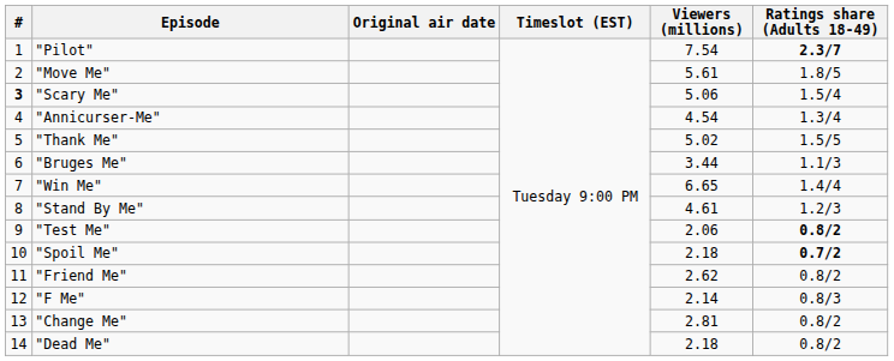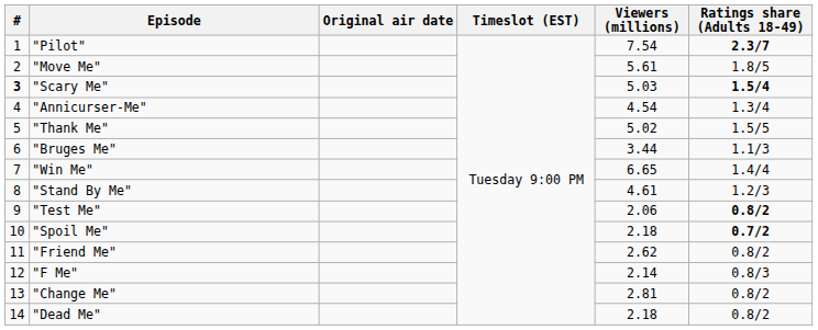 <table style="text-align:center;" class="wikitable sortable">
 <tr>
 <th style="padding:0 8px;" class="unsortable">#</th>
 <th style="width:290px;" class="unsortable">Episode</th>
 <th style="width:135px;" class="unsortable">Original air date</th>
 <th style="width:135px;" class="unsortable">Timeslot (EST)</th>
 <th style="padding:0 8px;" class="unsortable">Viewers<br>(millions)</th>
 <th style="padding:0 8px;" class="unsortable">Ratings share<br>(Adults 18-49)</th>
 </tr>
 <tr>
 <td>1</td>
 <td style="text-align:left">"Pilot"</td>
 <td></td>
 <td rowspan="14">Tuesday 9:00 PM</td>
 <td>7.54</td>
 <td><strong>2.3/7</strong></td>
 </tr>
 <tr>
 <td>2</td>
 <td style="text-align:left">"Move Me"</td>
 <td></td>
 <td>5.61</td>
 <td>1.8/5</td>
 </tr>
 <tr>
 <td><strong>3</strong></td>
 <td style="text-align:left">"Scary Me"</td>
 <td></td>
-<td>5.06</td>
-<td>1.5/4</td>
+<td>5.03</td>
+<td><strong>1.5/4</strong></td>
 </tr>
 <tr>
 <td>4</td>
 <td style="text-align:left">"Annicurser-Me"</td>
 <td></td>
 <td>4.54</td>
 <td>1.3/4</td>
 </tr>
 <tr>
 <td>5</td>
 <td style="text-align:left">"Thank Me"</td>
 <td></td>
 <td>5.02</td>
 <td>1.5/5</td>
 </tr>
 <tr>
 <td>6</td>
 <td style="text-align:left">"Bruges Me"</td>
 <td></td>
 <td>3.44</td>
 <td>1.1/3</td>
 </tr>
 <tr>
 <td>7</td>
 <td style="text-align:left">"Win Me"</td>
 <td></td>
 <td>6.65</td>
 <td>1.4/4</td>
 </tr>
 <tr>
 <td>8</td>
 <td style="text-align:left">"Stand By Me"</td>
 <td></td>
 <td>4.61</td>
 <td>1.2/3</td>
 </tr>
 <tr>
 <td>9</td>
 <td style="text-align:left">"Test Me"</td>
 <td></td>
 <td>2.06</td>
 <td><strong>0.8/2</strong></td>
 </tr>
 <tr>
 <td>10</td>
 <td style="text-align:left">"Spoil Me"</td>
 <td></td>
 <td>2.18</td>
 <td><strong>0.7/2</strong></td>
 </tr>
 <tr>
 <td>11</td>
 <td style="text-align:left">"Friend Me"</td>
 <td></td>
 <td>2.62</td>
 <td>0.8/2</td>
 </tr>
 <tr>
 <td>12</td>
 <td style="text-align:left">"F Me"</td>
 <td></td>
 <td>2.14</td>
 <td>0.8/3</td>
 </tr>
 <tr>
 <td>13</td>
 <td style="text-align:left">"Change Me"</td>
 <td></td>
 <td>2.81</td>
 <td>0.8/2</td>
 </tr>
 <tr>
 <td>14</td>
 <td style="text-align:left">"Dead Me"</td>
 <td></td>
 <td>2.18</td>
 <td>0.8/2<br></td>
 </tr>
 </table>
